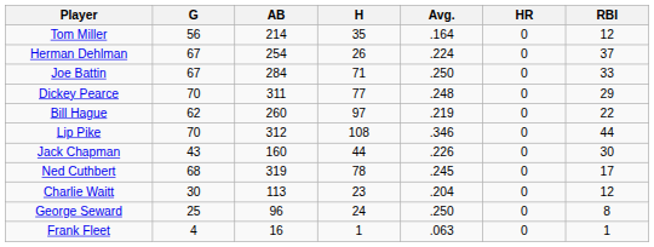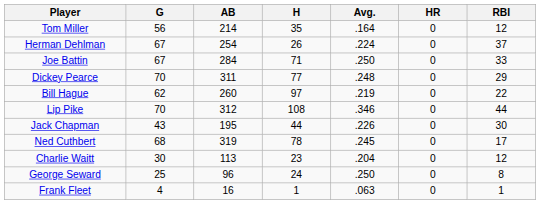 <table class="wikitable sortable">
 <tr>
 <th bgcolor="#DDDDFF" width="16%">Player</th>
 <th bgcolor="#DDDDFF" width="9%">G</th>
 <th bgcolor="#DDDDFF" width="9%">AB</th>
 <th bgcolor="#DDDDFF" width="9%">H</th>
 <th bgcolor="#DDDDFF" width="9%">Avg.</th>
 <th bgcolor="#DDDDFF" width="9%">HR</th>
 <th bgcolor="#DDDDFF" width="9%">RBI</th>
 </tr>
 <tr align=center>
 <td><a href='#'>Tom Miller</a></td>
 <td>56</td>
 <td>214</td>
 <td>35</td>
 <td>.164</td>
 <td>0</td>
 <td>12</td>
 </tr>
 <tr align=center>
 <td><a href='#'>Herman Dehlman</a></td>
 <td>67</td>
 <td>254</td>
 <td>26</td>
 <td>.224</td>
 <td>0</td>
 <td>37</td>
 </tr>
 <tr align=center>
 <td><a href='#'>Joe Battin</a></td>
 <td>67</td>
 <td>284</td>
 <td>71</td>
 <td>.250</td>
 <td>0</td>
 <td>33</td>
 </tr>
 <tr align=center>
 <td><a href='#'>Dickey Pearce</a></td>
 <td>70</td>
 <td>311</td>
 <td>77</td>
 <td>.248</td>
 <td>0</td>
 <td>29</td>
 </tr>
 <tr align=center>
 <td><a href='#'>Bill Hague</a></td>
 <td>62</td>
 <td>260</td>
 <td>97</td>
 <td>.219</td>
 <td>0</td>
 <td>22</td>
 </tr>
 <tr align=center>
 <td><a href='#'>Lip Pike</a></td>
 <td>70</td>
 <td>312</td>
 <td>108</td>
 <td>.346</td>
 <td>0</td>
 <td>44</td>
 </tr>
 <tr align=center>
 <td><a href='#'>Jack Chapman</a></td>
 <td>43</td>
-<td>160</td>
+<td>195</td>
 <td>44</td>
 <td>.226</td>
 <td>0</td>
 <td>30</td>
 </tr>
 <tr align=center>
 <td><a href='#'>Ned Cuthbert</a></td>
 <td>68</td>
 <td>319</td>
 <td>78</td>
 <td>.245</td>
 <td>0</td>
 <td>17</td>
 </tr>
 <tr align=center>
 <td><a href='#'>Charlie Waitt</a></td>
 <td>30</td>
 <td>113</td>
 <td>23</td>
 <td>.204</td>
 <td>0</td>
 <td>12</td>
 </tr>
 <tr align=center>
 <td><a href='#'>George Seward</a></td>
 <td>25</td>
 <td>96</td>
 <td>24</td>
 <td>.250</td>
 <td>0</td>
 <td>8</td>
 </tr>
 <tr align=center>
 <td><a href='#'>Frank Fleet</a></td>
 <td>4</td>
 <td>16</td>
 <td>1</td>
 <td>.063</td>
 <td>0</td>
 <td>1</td>
 </tr>
 </table>
